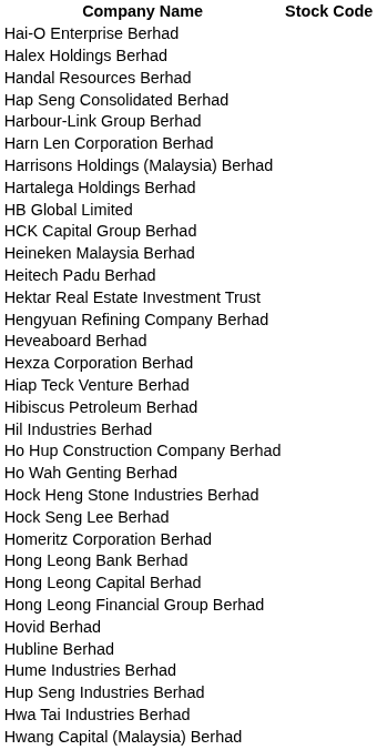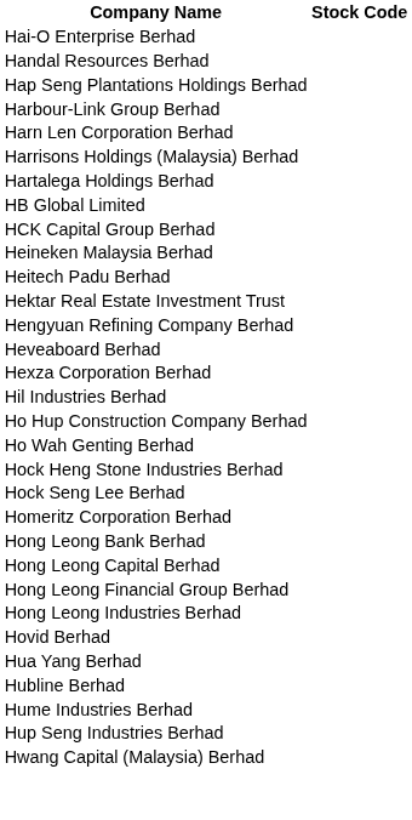 <table style="background:transparent;">
 <tr>
 <th>Company Name</th>
 <th>Stock Code</th>
 </tr>
 <tr>
 <td>Hai-O Enterprise Berhad</td>
 <td></td>
 </tr>
 <tr>
-<td>Halex Holdings Berhad</td>
-<td></td>
-</tr>
-<tr>
 <td>Handal Resources Berhad</td>
 <td></td>
 </tr>
 <tr>
-<td>Hap Seng Consolidated Berhad</td>
+<td>Hap Seng Plantations Holdings Berhad</td>
 <td></td>
 </tr>
 <tr>
 <td>Harbour-Link Group Berhad</td>
 <td></td>
 </tr>
 <tr>
 <td>Harn Len Corporation Berhad</td>
 <td></td>
 </tr>
 <tr>
 <td>Harrisons Holdings (Malaysia) Berhad</td>
 <td></td>
 </tr>
 <tr>
 <td>Hartalega Holdings Berhad</td>
 <td></td>
 </tr>
 <tr>
 <td>HB Global Limited</td>
 <td></td>
 </tr>
 <tr>
 <td>HCK Capital Group Berhad</td>
 <td></td>
 </tr>
 <tr>
 <td>Heineken Malaysia Berhad</td>
 <td></td>
 </tr>
 <tr>
 <td>Heitech Padu Berhad</td>
 <td></td>
 </tr>
 <tr>
 <td>Hektar Real Estate Investment Trust</td>
 <td></td>
 </tr>
 <tr>
 <td>Hengyuan Refining Company Berhad</td>
 <td></td>
 </tr>
 <tr>
 <td>Heveaboard Berhad</td>
 <td></td>
 </tr>
 <tr>
 <td>Hexza Corporation Berhad</td>
 <td></td>
 </tr>
 <tr>
-<td>Hiap Teck Venture Berhad</td>
-<td></td>
-</tr>
-<tr>
-<td>Hibiscus Petroleum Berhad</td>
-<td></td>
-</tr>
-<tr>
 <td>Hil Industries Berhad</td>
 <td></td>
 </tr>
 <tr>
 <td>Ho Hup Construction Company Berhad</td>
 <td></td>
 </tr>
 <tr>
 <td>Ho Wah Genting Berhad</td>
 <td></td>
 </tr>
 <tr>
 <td>Hock Heng Stone Industries Berhad</td>
 <td></td>
 </tr>
 <tr>
 <td>Hock Seng Lee Berhad</td>
 <td></td>
 </tr>
 <tr>
 <td>Homeritz Corporation Berhad</td>
 <td></td>
 </tr>
 <tr>
 <td>Hong Leong Bank Berhad</td>
 <td></td>
 </tr>
 <tr>
 <td>Hong Leong Capital Berhad</td>
 <td></td>
 </tr>
 <tr>
 <td>Hong Leong Financial Group Berhad</td>
 <td></td>
 </tr>
 <tr>
+<td>Hong Leong Industries Berhad</td>
+<td></td>
+</tr>
+<tr>
 <td>Hovid Berhad</td>
+<td></td>
+</tr>
+<tr>
+<td>Hua Yang Berhad</td>
 <td></td>
 </tr>
 <tr>
 <td>Hubline Berhad</td>
 <td></td>
 </tr>
 <tr>
 <td>Hume Industries Berhad</td>
 <td></td>
 </tr>
 <tr>
 <td>Hup Seng Industries Berhad</td>
 <td></td>
 </tr>
 <tr>
-<td>Hwa Tai Industries Berhad</td>
-<td></td>
-</tr>
-<tr>
 <td>Hwang Capital (Malaysia) Berhad</td>
 <td></td>
 </tr>
 </table>
